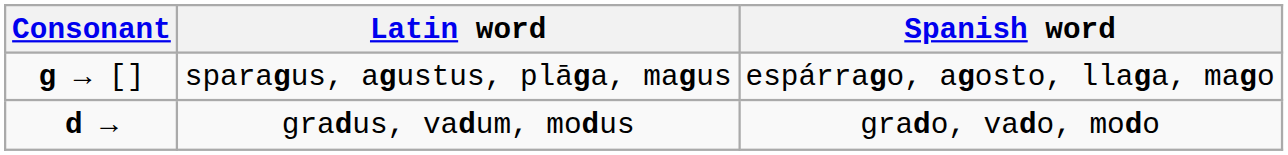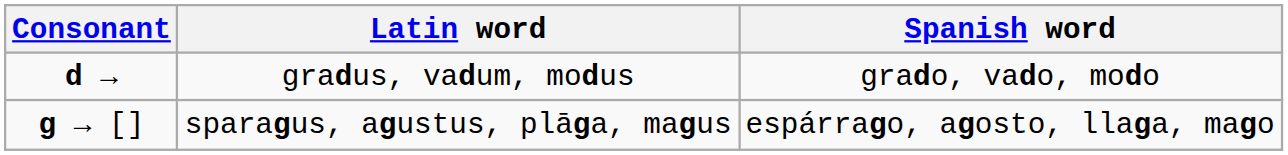 <table class="wikitable" style="text-align: center;">
 <tr>
 <th><a href='#'>Consonant</a></th>
 <th><a href='#'>Latin</a> word</th>
 <th><a href='#'>Spanish</a> word</th>
 </tr>
 <tr>
+<td><strong>d</strong> → </td>
+<td>gra<strong>d</strong>us, va<strong>d</strong>um, mo<strong>d</strong>us</td>
+<td>gra<strong>d</strong>o, va<strong>d</strong>o, mo<strong>d</strong>o</td>
+</tr>
+<tr>
 <td><strong>g</strong> → []</td>
 <td>spara<strong>g</strong>us, a<strong>g</strong>ustus,  plā<strong>g</strong>a, ma<strong>g</strong>us</td>
 <td>espárra<strong>g</strong>o, a<strong>g</strong>osto, lla<strong>g</strong>a, ma<strong>g</strong>o</td>
 </tr>
-<tr>
-<td><strong>d</strong> → </td>
-<td>gra<strong>d</strong>us, va<strong>d</strong>um, mo<strong>d</strong>us</td>
-<td>gra<strong>d</strong>o, va<strong>d</strong>o, mo<strong>d</strong>o</td>
-</tr>
 </table>
